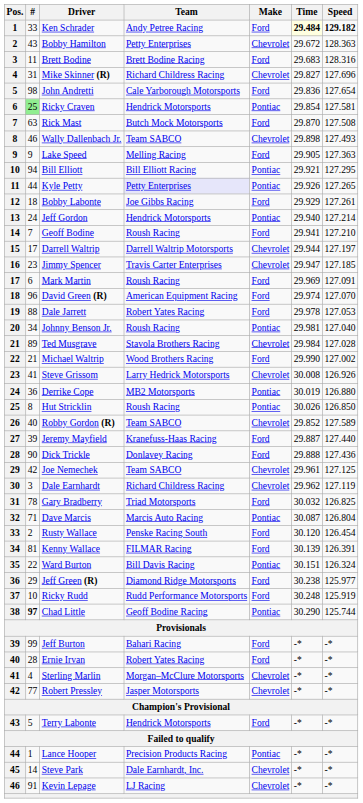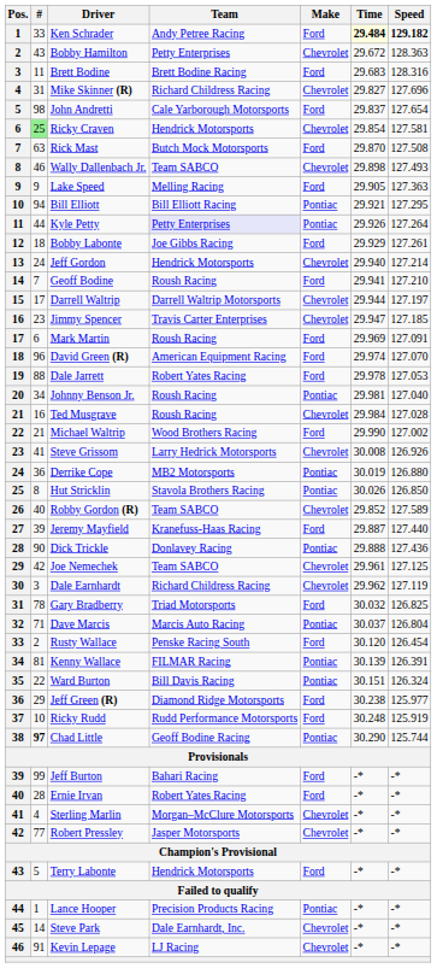 <table class="wikitable" style="font-size:95%">
 <tr>
 <th>Pos.</th>
 <th>#</th>
 <th>Driver</th>
 <th>Team</th>
 <th>Make</th>
 <th>Time</th>
 <th>Speed</th>
 </tr>
 <tr>
 <th>1</th>
 <td>33</td>
 <td><a href='#'>Ken Schrader</a></td>
 <td><a href='#'>Andy Petree Racing</a></td>
 <td><a href='#'>Ford</a></td>
 <td style="background: lightyellow;"><strong>29.484</strong></td>
 <td><strong>129.182</strong></td>
 </tr>
 <tr>
 <th>2</th>
 <td>43</td>
 <td><a href='#'>Bobby Hamilton</a></td>
 <td><a href='#'>Petty Enterprises</a></td>
 <td><a href='#'>Chevrolet</a></td>
 <td>29.672</td>
 <td>128.363</td>
 </tr>
 <tr>
 <th>3</th>
 <td>11</td>
 <td><a href='#'>Brett Bodine</a></td>
 <td><a href='#'>Brett Bodine Racing</a></td>
 <td><a href='#'>Ford</a></td>
 <td>29.683</td>
 <td>128.316</td>
 </tr>
 <tr>
 <th>4</th>
 <td>31</td>
 <td><a href='#'>Mike Skinner</a> <strong>(R)</strong></td>
 <td><a href='#'>Richard Childress Racing</a></td>
 <td><a href='#'>Chevrolet</a></td>
 <td>29.827</td>
 <td>127.696</td>
 </tr>
 <tr>
 <th>5</th>
 <td>98</td>
 <td><a href='#'>John Andretti</a></td>
 <td><a href='#'>Cale Yarborough Motorsports</a></td>
 <td><a href='#'>Ford</a></td>
-<td>29.836</td>
+<td>29.837</td>
 <td>127.654</td>
 </tr>
 <tr>
 <th>6</th>
 <td style="background: lightgreen;">25</td>
 <td><a href='#'>Ricky Craven</a></td>
 <td><a href='#'>Hendrick Motorsports</a></td>
-<td><a href='#'>Pontiac</a></td>
+<td><a href='#'>Chevrolet</a></td>
 <td>29.854</td>
 <td>127.581</td>
 </tr>
 <tr>
 <th>7</th>
 <td>63</td>
 <td><a href='#'>Rick Mast</a></td>
 <td><a href='#'>Butch Mock Motorsports</a></td>
 <td><a href='#'>Ford</a></td>
 <td>29.870</td>
 <td>127.508</td>
 </tr>
 <tr>
 <th>8</th>
 <td>46</td>
 <td><a href='#'>Wally Dallenbach Jr.</a></td>
 <td><a href='#'>Team SABCO</a></td>
 <td><a href='#'>Chevrolet</a></td>
 <td>29.898</td>
 <td>127.493</td>
 </tr>
 <tr>
 <th>9</th>
 <td>9</td>
 <td><a href='#'>Lake Speed</a></td>
 <td><a href='#'>Melling Racing</a></td>
 <td><a href='#'>Ford</a></td>
 <td>29.905</td>
 <td>127.363</td>
 </tr>
 <tr>
 <th>10</th>
 <td>94</td>
 <td><a href='#'>Bill Elliott</a></td>
 <td><a href='#'>Bill Elliott Racing</a></td>
 <td><a href='#'>Pontiac</a></td>
 <td>29.921</td>
 <td>127.295</td>
 </tr>
 <tr>
 <th>11</th>
 <td>44</td>
 <td><a href='#'>Kyle Petty</a></td>
 <td style="background: lavender;"><a href='#'>Petty Enterprises</a></td>
 <td><a href='#'>Pontiac</a></td>
 <td>29.926</td>
-<td>127.265</td>
+<td>127.264</td>
 </tr>
 <tr>
 <th>12</th>
 <td>18</td>
 <td><a href='#'>Bobby Labonte</a></td>
 <td><a href='#'>Joe Gibbs Racing</a></td>
 <td><a href='#'>Ford</a></td>
 <td>29.929</td>
 <td>127.261</td>
 </tr>
 <tr>
 <th>13</th>
 <td>24</td>
 <td><a href='#'>Jeff Gordon</a></td>
 <td><a href='#'>Hendrick Motorsports</a></td>
-<td><a href='#'>Pontiac</a></td>
+<td><a href='#'>Chevrolet</a></td>
 <td>29.940</td>
 <td>127.214</td>
 </tr>
 <tr>
 <th>14</th>
 <td>7</td>
 <td><a href='#'>Geoff Bodine</a></td>
 <td><a href='#'>Roush Racing</a></td>
 <td><a href='#'>Ford</a></td>
 <td>29.941</td>
 <td>127.210</td>
 </tr>
 <tr>
 <th>15</th>
 <td>17</td>
 <td><a href='#'>Darrell Waltrip</a></td>
 <td><a href='#'>Darrell Waltrip Motorsports</a></td>
 <td><a href='#'>Chevrolet</a></td>
 <td>29.944</td>
 <td>127.197</td>
 </tr>
 <tr>
 <th>16</th>
 <td>23</td>
 <td><a href='#'>Jimmy Spencer</a></td>
 <td><a href='#'>Travis Carter Enterprises</a></td>
 <td><a href='#'>Chevrolet</a></td>
 <td>29.947</td>
 <td>127.185</td>
 </tr>
 <tr>
 <th>17</th>
 <td>6</td>
 <td><a href='#'>Mark Martin</a></td>
 <td><a href='#'>Roush Racing</a></td>
 <td><a href='#'>Ford</a></td>
 <td>29.969</td>
 <td>127.091</td>
 </tr>
 <tr>
 <th>18</th>
 <td>96</td>
 <td><a href='#'>David Green</a> <strong>(R)</strong></td>
 <td><a href='#'>American Equipment Racing</a></td>
 <td><a href='#'>Ford</a></td>
 <td>29.974</td>
 <td>127.070</td>
 </tr>
 <tr>
 <th>19</th>
 <td>88</td>
 <td><a href='#'>Dale Jarrett</a></td>
 <td><a href='#'>Robert Yates Racing</a></td>
 <td><a href='#'>Ford</a></td>
 <td>29.978</td>
 <td>127.053</td>
 </tr>
 <tr>
 <th>20</th>
 <td>34</td>
 <td><a href='#'>Johnny Benson Jr.</a></td>
 <td><a href='#'>Roush Racing</a></td>
 <td><a href='#'>Pontiac</a></td>
 <td>29.981</td>
 <td>127.040</td>
 </tr>
 <tr>
 <th>21</th>
-<td>89</td>
+<td>16</td>
 <td><a href='#'>Ted Musgrave</a></td>
-<td><a href='#'>Stavola Brothers Racing</a></td>
+<td><a href='#'>Roush Racing</a></td>
 <td><a href='#'>Chevrolet</a></td>
 <td>29.984</td>
 <td>127.028</td>
 </tr>
 <tr>
 <th>22</th>
 <td>21</td>
 <td><a href='#'>Michael Waltrip</a></td>
 <td><a href='#'>Wood Brothers Racing</a></td>
 <td><a href='#'>Ford</a></td>
 <td>29.990</td>
 <td>127.002</td>
 </tr>
 <tr>
 <th>23</th>
 <td>41</td>
 <td><a href='#'>Steve Grissom</a></td>
 <td><a href='#'>Larry Hedrick Motorsports</a></td>
 <td><a href='#'>Chevrolet</a></td>
 <td>30.008</td>
 <td>126.926</td>
 </tr>
 <tr>
 <th>24</th>
 <td>36</td>
 <td><a href='#'>Derrike Cope</a></td>
 <td><a href='#'>MB2 Motorsports</a></td>
 <td><a href='#'>Pontiac</a></td>
 <td>30.019</td>
 <td>126.880</td>
 </tr>
 <tr>
 <th>25</th>
 <td>8</td>
 <td><a href='#'>Hut Stricklin</a></td>
-<td><a href='#'>Roush Racing</a></td>
+<td><a href='#'>Stavola Brothers Racing</a></td>
 <td><a href='#'>Pontiac</a></td>
 <td>30.026</td>
 <td>126.850</td>
 </tr>
 <tr>
 <th>26</th>
 <td>40</td>
 <td><a href='#'>Robby Gordon</a> <strong>(R)</strong></td>
 <td><a href='#'>Team SABCO</a></td>
 <td><a href='#'>Chevrolet</a></td>
 <td>29.852</td>
 <td>127.589</td>
 </tr>
 <tr>
 <th>27</th>
 <td>39</td>
 <td><a href='#'>Jeremy Mayfield</a></td>
 <td><a href='#'>Kranefuss-Haas Racing</a></td>
 <td><a href='#'>Ford</a></td>
 <td>29.887</td>
 <td>127.440</td>
 </tr>
 <tr>
 <th>28</th>
 <td>90</td>
 <td><a href='#'>Dick Trickle</a></td>
 <td><a href='#'>Donlavey Racing</a></td>
-<td><a href='#'>Ford</a></td>
+<td><a href='#'>Pontiac</a></td>
 <td>29.888</td>
 <td>127.436</td>
 </tr>
 <tr>
 <th>29</th>
 <td>42</td>
 <td><a href='#'>Joe Nemechek</a></td>
 <td><a href='#'>Team SABCO</a></td>
 <td><a href='#'>Chevrolet</a></td>
 <td>29.961</td>
 <td>127.125</td>
 </tr>
 <tr>
 <th>30</th>
 <td>3</td>
 <td><a href='#'>Dale Earnhardt</a></td>
 <td><a href='#'>Richard Childress Racing</a></td>
 <td><a href='#'>Chevrolet</a></td>
 <td>29.962</td>
 <td>127.119</td>
 </tr>
 <tr>
 <th>31</th>
 <td>78</td>
 <td><a href='#'>Gary Bradberry</a></td>
 <td><a href='#'>Triad Motorsports</a></td>
 <td><a href='#'>Ford</a></td>
 <td>30.032</td>
 <td>126.825</td>
 </tr>
 <tr>
 <th>32</th>
 <td>71</td>
 <td><a href='#'>Dave Marcis</a></td>
 <td><a href='#'>Marcis Auto Racing</a></td>
 <td><a href='#'>Pontiac</a></td>
-<td>30.087</td>
+<td>30.037</td>
 <td>126.804</td>
 </tr>
 <tr>
 <th>33</th>
 <td>2</td>
 <td><a href='#'>Rusty Wallace</a></td>
 <td><a href='#'>Penske Racing South</a></td>
 <td><a href='#'>Ford</a></td>
 <td>30.120</td>
 <td>126.454</td>
 </tr>
 <tr>
 <th>34</th>
 <td>81</td>
 <td><a href='#'>Kenny Wallace</a></td>
 <td><a href='#'>FILMAR Racing</a></td>
-<td><a href='#'>Ford</a></td>
+<td><a href='#'>Pontiac</a></td>
 <td>30.139</td>
 <td>126.391</td>
 </tr>
 <tr>
 <th>35</th>
 <td>22</td>
 <td><a href='#'>Ward Burton</a></td>
 <td><a href='#'>Bill Davis Racing</a></td>
 <td><a href='#'>Pontiac</a></td>
 <td>30.151</td>
 <td>126.324</td>
 </tr>
 <tr>
 <th>36</th>
 <td>29</td>
 <td><a href='#'>Jeff Green</a> <strong>(R)</strong></td>
 <td><a href='#'>Diamond Ridge Motorsports</a></td>
 <td><a href='#'>Ford</a></td>
 <td>30.238</td>
 <td>125.977</td>
 </tr>
 <tr>
 <th>37</th>
 <td>10</td>
 <td><a href='#'>Ricky Rudd</a></td>
 <td><a href='#'>Rudd Performance Motorsports</a></td>
 <td><a href='#'>Ford</a></td>
 <td>30.248</td>
 <td>125.919</td>
 </tr>
 <tr>
 <th>38</th>
 <td><strong>97</strong></td>
 <td><a href='#'>Chad Little</a></td>
 <td><a href='#'>Geoff Bodine Racing</a></td>
 <td><a href='#'>Pontiac</a></td>
 <td>30.290</td>
 <td>125.744</td>
 </tr>
 <tr>
 <th colspan="7">Provisionals</th>
 </tr>
 <tr>
 <th>39</th>
 <td>99</td>
 <td><a href='#'>Jeff Burton</a></td>
 <td><a href='#'>Bahari Racing</a></td>
 <td><a href='#'>Ford</a></td>
 <td>-*</td>
 <td>-*</td>
 </tr>
 <tr>
 <th>40</th>
 <td>28</td>
 <td><a href='#'>Ernie Irvan</a></td>
 <td><a href='#'>Robert Yates Racing</a></td>
 <td><a href='#'>Ford</a></td>
 <td>-*</td>
 <td>-*</td>
 </tr>
 <tr>
 <th>41</th>
 <td>4</td>
 <td><a href='#'>Sterling Marlin</a></td>
 <td><a href='#'>Morgan–McClure Motorsports</a></td>
 <td><a href='#'>Chevrolet</a></td>
 <td>-*</td>
 <td>-*</td>
 </tr>
 <tr>
 <th>42</th>
 <td>77</td>
 <td><a href='#'>Robert Pressley</a></td>
 <td><a href='#'>Jasper Motorsports</a></td>
 <td><a href='#'>Chevrolet</a></td>
 <td>-*</td>
 <td>-*</td>
 </tr>
 <tr>
 <th colspan="7">Champion's Provisional</th>
 </tr>
 <tr>
 <th>43</th>
 <td>5</td>
 <td><a href='#'>Terry Labonte</a></td>
 <td><a href='#'>Hendrick Motorsports</a></td>
 <td><a href='#'>Ford</a></td>
 <td>-*</td>
 <td>-*</td>
 </tr>
 <tr>
 <th colspan="7">Failed to qualify</th>
 </tr>
 <tr>
 <th>44</th>
 <td>1</td>
 <td><a href='#'>Lance Hooper</a></td>
 <td><a href='#'>Precision Products Racing</a></td>
 <td><a href='#'>Pontiac</a></td>
 <td>-*</td>
 <td>-*</td>
 </tr>
 <tr>
 <th>45</th>
 <td>14</td>
 <td><a href='#'>Steve Park</a></td>
 <td><a href='#'>Dale Earnhardt, Inc.</a></td>
 <td><a href='#'>Chevrolet</a></td>
 <td>-*</td>
 <td>-*</td>
 </tr>
 <tr>
 <th>46</th>
 <td>91</td>
 <td><a href='#'>Kevin Lepage</a></td>
 <td><a href='#'>LJ Racing</a></td>
 <td><a href='#'>Chevrolet</a></td>
 <td>-*</td>
 <td>-*</td>
 </tr>
 <tr>
 <th colspan="7"></th>
 </tr>
 </table>
